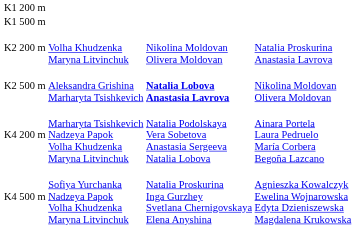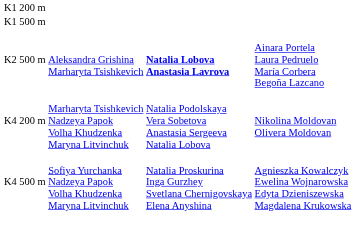 <table>
 <tr>
 <td>K1 200 m<br></td>
 <td></td>
 <td></td>
 <td></td>
 </tr>
 <tr>
 <td>K1 500 m<br></td>
 <td></td>
 <td></td>
 <td></td>
 </tr>
 <tr>
-<td>K2 200 m<br></td>
-<td><br><a href='#'>Volha Khudzenka</a><br><a href='#'>Maryna Litvinchuk</a></td>
-<td><br><a href='#'>Nikolina Moldovan</a><br><a href='#'>Olivera Moldovan</a></td>
-<td><br><a href='#'>Natalia Proskurina</a><br><a href='#'>Anastasia Lavrova</a></td>
-</tr>
-<tr>
 <td>K2 500 m<br></td>
 <td><br><a href='#'>Aleksandra Grishina</a><br><a href='#'>Marharyta Tsishkevich</a></td>
 <td><strong><br><a href='#'>Natalia Lobova</a><br><a href='#'>Anastasia Lavrova</a></strong></td>
-<td><br><a href='#'>Nikolina Moldovan</a><br><a href='#'>Olivera Moldovan</a></td>
+<td><br><a href='#'>Ainara Portela</a><br><a href='#'>Laura Pedruelo</a><br><a href='#'>María Corbera</a><br><a href='#'>Begoña Lazcano</a></td>
 </tr>
 <tr>
 <td>K4 200 m<br></td>
 <td><br><a href='#'>Marharyta Tsishkevich</a><br><a href='#'>Nadzeya Papok</a><br><a href='#'>Volha Khudzenka</a><br><a href='#'>Maryna Litvinchuk</a></td>
 <td><br><a href='#'>Natalia Podolskaya</a><br><a href='#'>Vera Sobetova</a><br><a href='#'>Anastasia Sergeeva</a><br><a href='#'>Natalia Lobova</a></td>
-<td><br><a href='#'>Ainara Portela</a><br><a href='#'>Laura Pedruelo</a><br><a href='#'>María Corbera</a><br><a href='#'>Begoña Lazcano</a></td>
+<td><br><a href='#'>Nikolina Moldovan</a><br><a href='#'>Olivera Moldovan</a></td>
 </tr>
 <tr>
 <td>K4 500 m<br></td>
 <td><br><a href='#'>Sofiya Yurchanka</a><br><a href='#'>Nadzeya Papok</a><br><a href='#'>Volha Khudzenka</a><br><a href='#'>Maryna Litvinchuk</a></td>
 <td><br><a href='#'>Natalia Proskurina</a><br><a href='#'>Inga Gurzhey</a><br><a href='#'>Svetlana Chernigovskaya</a><br><a href='#'>Elena Anyshina</a></td>
 <td><br><a href='#'>Agnieszka Kowalczyk</a><br><a href='#'>Ewelina Wojnarowska</a><br><a href='#'>Edyta Dzieniszewska</a><br><a href='#'>Magdalena Krukowska</a></td>
 </tr>
 </table>
